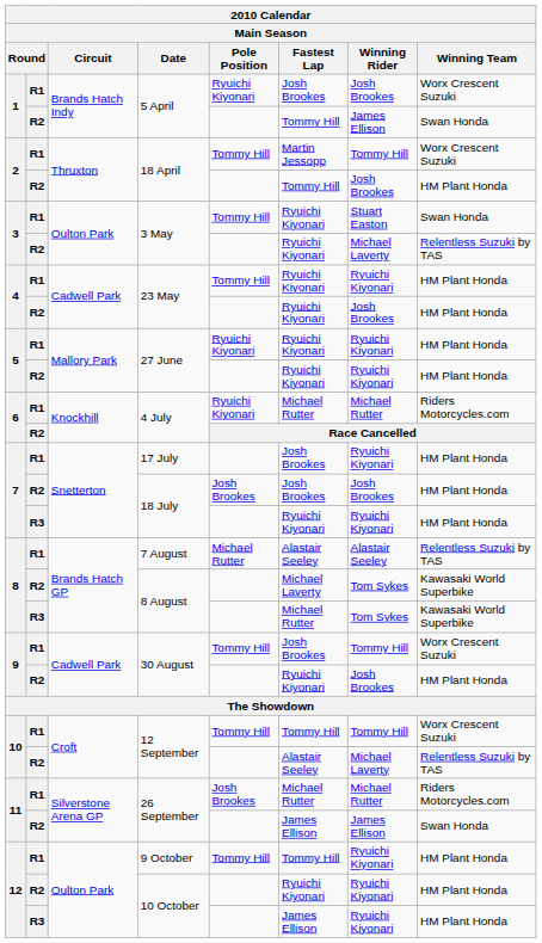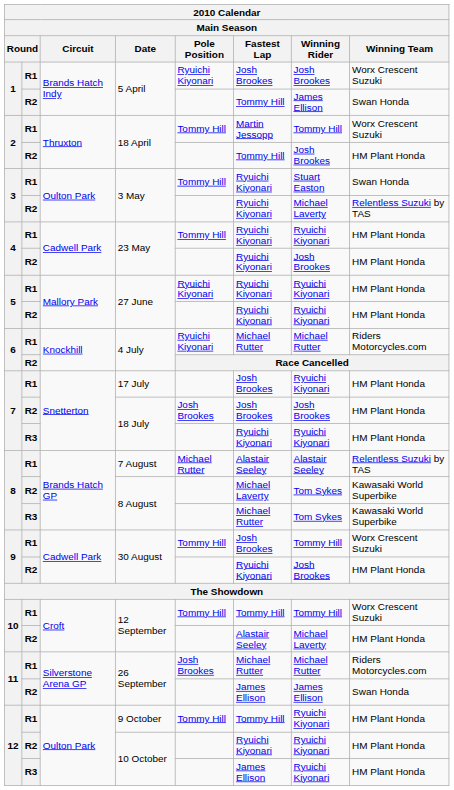 <table class="wikitable" style="font-size: 85%">
 <tr>
 <th colspan=8>2010 Calendar</th>
 </tr>
 <tr>
 <th colspan=8>Main Season</th>
 </tr>
 <tr>
 <th colspan=2>Round</th>
 <th>Circuit</th>
 <th>Date</th>
 <th>Pole Position</th>
 <th>Fastest Lap</th>
 <th>Winning Rider</th>
 <th>Winning Team</th>
 </tr>
 <tr>
 <th rowspan=2>1</th>
 <th>R1</th>
 <td rowspan=2> <a href='#'>Brands Hatch Indy</a></td>
 <td rowspan=2>5 April</td>
 <td> <a href='#'>Ryuichi Kiyonari</a></td>
 <td> <a href='#'>Josh Brookes</a></td>
 <td> <a href='#'>Josh Brookes</a></td>
 <td>Worx Crescent Suzuki</td>
 </tr>
 <tr>
 <th>R2</th>
 <td></td>
 <td> <a href='#'>Tommy Hill</a></td>
 <td> <a href='#'>James Ellison</a></td>
 <td>Swan Honda</td>
 </tr>
 <tr>
 <th rowspan=2>2</th>
 <th>R1</th>
 <td rowspan=2> <a href='#'>Thruxton</a></td>
 <td rowspan=2>18 April</td>
 <td> <a href='#'>Tommy Hill</a></td>
 <td> <a href='#'>Martin Jessopp</a></td>
 <td> <a href='#'>Tommy Hill</a></td>
 <td>Worx Crescent Suzuki</td>
 </tr>
 <tr>
 <th>R2</th>
 <td></td>
 <td> <a href='#'>Tommy Hill</a></td>
 <td> <a href='#'>Josh Brookes</a></td>
 <td>HM Plant Honda</td>
 </tr>
 <tr>
 <th rowspan=2>3</th>
 <th>R1</th>
 <td rowspan=2> <a href='#'>Oulton Park</a></td>
 <td rowspan=2>3 May</td>
 <td> <a href='#'>Tommy Hill</a></td>
 <td> <a href='#'>Ryuichi Kiyonari</a></td>
 <td> <a href='#'>Stuart Easton</a></td>
 <td>Swan Honda</td>
 </tr>
 <tr>
 <th>R2</th>
 <td></td>
 <td> <a href='#'>Ryuichi Kiyonari</a></td>
 <td> <a href='#'>Michael Laverty</a></td>
 <td><a href='#'>Relentless Suzuki</a> by TAS</td>
 </tr>
 <tr>
 <th rowspan=2>4</th>
 <th>R1</th>
 <td rowspan=2> <a href='#'>Cadwell Park</a></td>
 <td rowspan=2>23 May</td>
 <td> <a href='#'>Tommy Hill</a></td>
 <td> <a href='#'>Ryuichi Kiyonari</a></td>
 <td> <a href='#'>Ryuichi Kiyonari</a></td>
 <td>HM Plant Honda</td>
 </tr>
 <tr>
 <th>R2</th>
 <td></td>
 <td> <a href='#'>Ryuichi Kiyonari</a></td>
 <td> <a href='#'>Josh Brookes</a></td>
 <td>HM Plant Honda</td>
 </tr>
 <tr>
 <th rowspan=2>5</th>
 <th>R1</th>
 <td rowspan=2> <a href='#'>Mallory Park</a></td>
 <td rowspan=2>27 June</td>
 <td> <a href='#'>Ryuichi Kiyonari</a></td>
 <td> <a href='#'>Ryuichi Kiyonari</a></td>
 <td> <a href='#'>Ryuichi Kiyonari</a></td>
 <td>HM Plant Honda</td>
 </tr>
 <tr>
 <th>R2</th>
 <td></td>
 <td> <a href='#'>Ryuichi Kiyonari</a></td>
 <td> <a href='#'>Ryuichi Kiyonari</a></td>
 <td>HM Plant Honda</td>
 </tr>
 <tr>
 <th rowspan=2>6</th>
 <th>R1</th>
 <td rowspan=2> <a href='#'>Knockhill</a></td>
 <td rowspan=2>4 July</td>
 <td> <a href='#'>Ryuichi Kiyonari</a></td>
 <td> <a href='#'>Michael Rutter</a></td>
 <td> <a href='#'>Michael Rutter</a></td>
 <td>Riders Motorcycles.com</td>
 </tr>
 <tr>
 <th>R2</th>
 <th colspan=4>Race Cancelled</th>
 </tr>
 <tr>
 <th rowspan=3>7</th>
 <th>R1</th>
 <td rowspan=3> <a href='#'>Snetterton</a></td>
 <td>17 July</td>
 <td></td>
 <td> <a href='#'>Josh Brookes</a></td>
 <td> <a href='#'>Ryuichi Kiyonari</a></td>
 <td>HM Plant Honda</td>
 </tr>
 <tr>
 <th>R2</th>
 <td rowspan=2>18 July</td>
 <td> <a href='#'>Josh Brookes</a></td>
 <td> <a href='#'>Josh Brookes</a></td>
 <td> <a href='#'>Josh Brookes</a></td>
 <td>HM Plant Honda</td>
 </tr>
 <tr>
 <th>R3</th>
 <td></td>
 <td> <a href='#'>Ryuichi Kiyonari</a></td>
 <td> <a href='#'>Ryuichi Kiyonari</a></td>
 <td>HM Plant Honda</td>
 </tr>
 <tr>
 <th rowspan=3>8</th>
 <th>R1</th>
 <td rowspan=3> <a href='#'>Brands Hatch GP</a></td>
 <td>7 August</td>
 <td> <a href='#'>Michael Rutter</a></td>
 <td> <a href='#'>Alastair Seeley</a></td>
 <td> <a href='#'>Alastair Seeley</a></td>
 <td><a href='#'>Relentless Suzuki</a> by TAS</td>
 </tr>
 <tr>
 <th>R2</th>
 <td rowspan=2>8 August</td>
 <td></td>
 <td> <a href='#'>Michael Laverty</a></td>
 <td> <a href='#'>Tom Sykes</a></td>
 <td>Kawasaki World Superbike</td>
 </tr>
 <tr>
 <th>R3</th>
 <td></td>
 <td> <a href='#'>Michael Rutter</a></td>
 <td> <a href='#'>Tom Sykes</a></td>
 <td>Kawasaki World Superbike</td>
 </tr>
 <tr>
 <th rowspan=2>9</th>
 <th>R1</th>
 <td rowspan=2> <a href='#'>Cadwell Park</a></td>
 <td rowspan=2>30 August</td>
 <td> <a href='#'>Tommy Hill</a></td>
 <td> <a href='#'>Josh Brookes</a></td>
 <td> <a href='#'>Tommy Hill</a></td>
 <td>Worx Crescent Suzuki</td>
 </tr>
 <tr>
 <th>R2</th>
 <td></td>
 <td> <a href='#'>Ryuichi Kiyonari</a></td>
 <td> <a href='#'>Josh Brookes</a></td>
 <td>HM Plant Honda</td>
 </tr>
 <tr>
 <th colspan=8>The Showdown</th>
 </tr>
 <tr>
 <th rowspan=2>10</th>
 <th>R1</th>
 <td rowspan=2> <a href='#'>Croft</a></td>
 <td rowspan=2>12 September</td>
 <td> <a href='#'>Tommy Hill</a></td>
 <td> <a href='#'>Tommy Hill</a></td>
 <td> <a href='#'>Tommy Hill</a></td>
 <td>Worx Crescent Suzuki</td>
 </tr>
 <tr>
 <th>R2</th>
 <td></td>
 <td> <a href='#'>Alastair Seeley</a></td>
 <td> <a href='#'>Michael Laverty</a></td>
-<td><a href='#'>Relentless Suzuki</a> by TAS</td>
+<td>HM Plant Honda</td>
 </tr>
 <tr>
 <th rowspan=2>11</th>
 <th>R1</th>
 <td rowspan=2> <a href='#'>Silverstone Arena GP</a></td>
 <td rowspan=2>26 September</td>
 <td> <a href='#'>Josh Brookes</a></td>
 <td> <a href='#'>Michael Rutter</a></td>
 <td> <a href='#'>Michael Rutter</a></td>
 <td>Riders Motorcycles.com</td>
 </tr>
 <tr>
 <th>R2</th>
 <td></td>
 <td> <a href='#'>James Ellison</a></td>
 <td> <a href='#'>James Ellison</a></td>
 <td>Swan Honda</td>
 </tr>
 <tr>
 <th rowspan=3>12</th>
 <th>R1</th>
 <td rowspan=3> <a href='#'>Oulton Park</a></td>
 <td>9 October</td>
 <td> <a href='#'>Tommy Hill</a></td>
 <td> <a href='#'>Tommy Hill</a></td>
 <td> <a href='#'>Ryuichi Kiyonari</a></td>
 <td>HM Plant Honda</td>
 </tr>
 <tr>
 <th>R2</th>
 <td rowspan=2>10 October</td>
 <td></td>
 <td> <a href='#'>Ryuichi Kiyonari</a></td>
 <td> <a href='#'>Ryuichi Kiyonari</a></td>
 <td>HM Plant Honda</td>
 </tr>
 <tr>
 <th>R3</th>
 <td></td>
 <td> <a href='#'>James Ellison</a></td>
 <td> <a href='#'>Ryuichi Kiyonari</a></td>
 <td>HM Plant Honda</td>
 </tr>
 </table>
